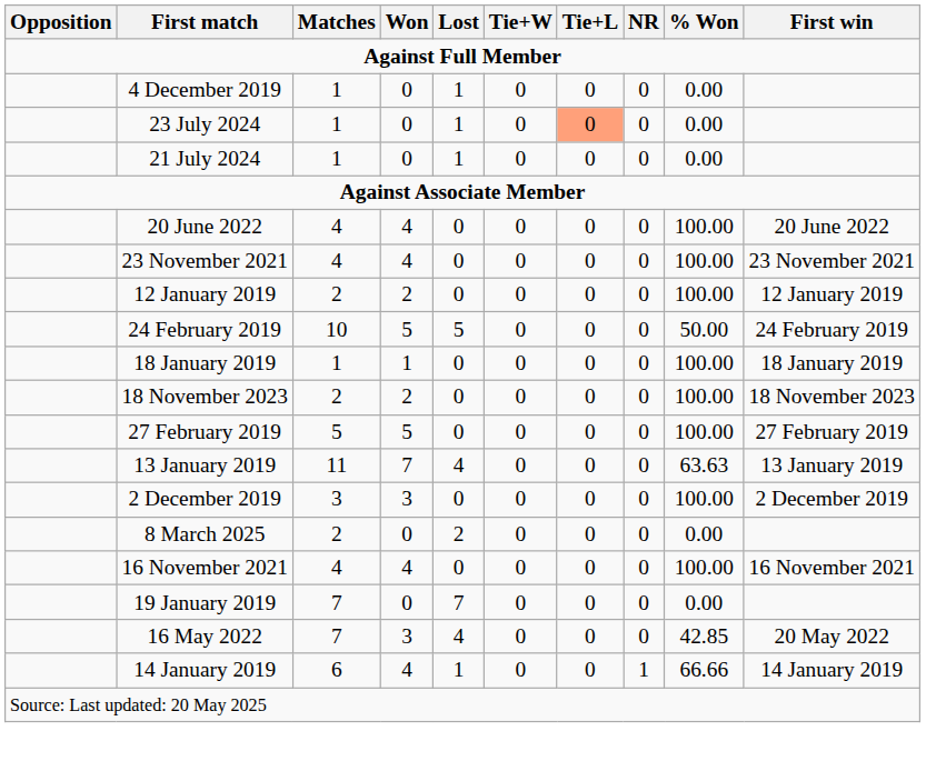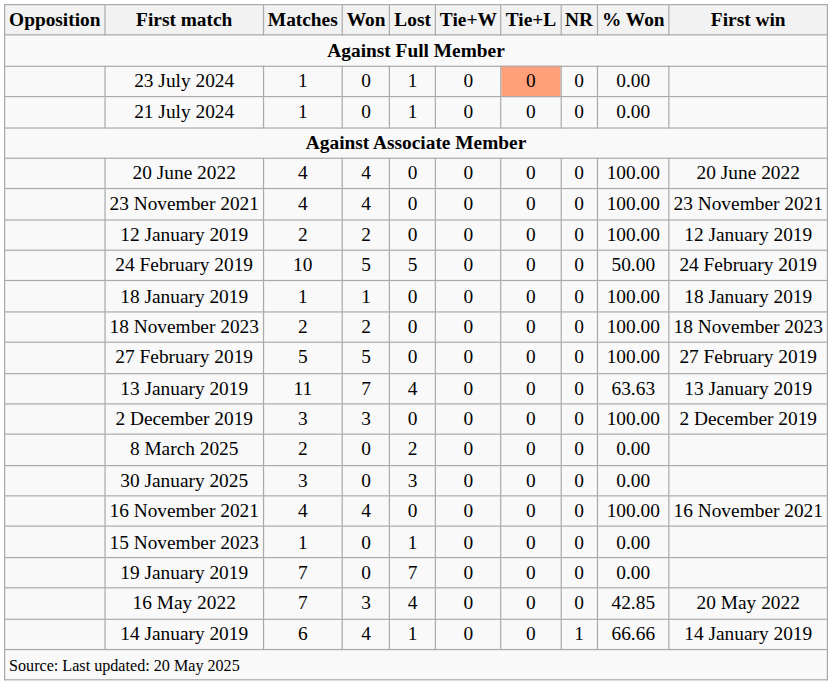 <table class="wikitable plainrowheaders" style="text-align:center;">
 <tr align="center">
 <th scope="col">Opposition</th>
 <th scope="col" class="unsortable">First match</th>
 <th scope="col">Matches</th>
 <th scope="col">Won</th>
 <th scope="col">Lost</th>
 <th scope="col">Tie+W</th>
 <th scope="col">Tie+L</th>
 <th scope="col">NR</th>
 <th scope="col">% Won</th>
 <th scope="col" class="unsortable">First win</th>
 </tr>
 <tr>
 <td colspan="10"><strong>Against Full Member</strong></td>
-</tr>
-<tr>
-<td></td>
-<td>4 December 2019</td>
-<td>1</td>
-<td>0</td>
-<td>1</td>
-<td>0</td>
-<td>0</td>
-<td>0</td>
-<td>0.00</td>
-<td></td>
 </tr>
 <tr>
 <td></td>
 <td>23 July 2024</td>
 <td>1</td>
 <td>0</td>
 <td>1</td>
 <td>0</td>
 <td style="background: lightsalmon;">0</td>
 <td>0</td>
 <td>0.00</td>
 <td></td>
 </tr>
 <tr>
 <td></td>
 <td>21 July 2024</td>
 <td>1</td>
 <td>0</td>
 <td>1</td>
 <td>0</td>
 <td>0</td>
 <td>0</td>
 <td>0.00</td>
 <td></td>
 </tr>
 <tr>
 <td colspan="10"><strong>Against Associate Member</strong></td>
 </tr>
 <tr>
 <td></td>
 <td>20 June 2022</td>
 <td>4</td>
 <td>4</td>
 <td>0</td>
 <td>0</td>
 <td>0</td>
 <td>0</td>
 <td>100.00</td>
 <td>20 June 2022</td>
 </tr>
 <tr>
 <td></td>
 <td>23 November 2021</td>
 <td>4</td>
 <td>4</td>
 <td>0</td>
 <td>0</td>
 <td>0</td>
 <td>0</td>
 <td>100.00</td>
 <td>23 November 2021</td>
 </tr>
 <tr>
 <td></td>
 <td>12 January 2019</td>
 <td>2</td>
 <td>2</td>
 <td>0</td>
 <td>0</td>
 <td>0</td>
 <td>0</td>
 <td>100.00</td>
 <td>12 January 2019</td>
 </tr>
 <tr>
 <td></td>
 <td>24 February 2019</td>
 <td>10</td>
 <td>5</td>
 <td>5</td>
 <td>0</td>
 <td>0</td>
 <td>0</td>
 <td>50.00</td>
 <td>24 February 2019</td>
 </tr>
 <tr>
 <td></td>
 <td>18 January 2019</td>
 <td>1</td>
 <td>1</td>
 <td>0</td>
 <td>0</td>
 <td>0</td>
 <td>0</td>
 <td>100.00</td>
 <td>18 January 2019</td>
 </tr>
 <tr>
 <td></td>
 <td>18 November 2023</td>
 <td>2</td>
 <td>2</td>
 <td>0</td>
 <td>0</td>
 <td>0</td>
 <td>0</td>
 <td>100.00</td>
 <td>18 November 2023</td>
 </tr>
 <tr>
 <td></td>
 <td>27 February 2019</td>
 <td>5</td>
 <td>5</td>
 <td>0</td>
 <td>0</td>
 <td>0</td>
 <td>0</td>
 <td>100.00</td>
 <td>27 February 2019</td>
 </tr>
 <tr>
 <td></td>
 <td>13 January 2019</td>
 <td>11</td>
 <td>7</td>
 <td>4</td>
 <td>0</td>
 <td>0</td>
 <td>0</td>
 <td>63.63</td>
 <td>13 January 2019</td>
 </tr>
 <tr>
 <td></td>
 <td>2 December 2019</td>
 <td>3</td>
 <td>3</td>
 <td>0</td>
 <td>0</td>
 <td>0</td>
 <td>0</td>
 <td>100.00</td>
 <td>2 December 2019</td>
 </tr>
 <tr>
 <td></td>
 <td>8 March 2025</td>
 <td>2</td>
 <td>0</td>
 <td>2</td>
 <td>0</td>
 <td>0</td>
 <td>0</td>
 <td>0.00</td>
 <td></td>
 </tr>
 <tr>
 <td></td>
+<td>30 January 2025</td>
+<td>3</td>
+<td>0</td>
+<td>3</td>
+<td>0</td>
+<td>0</td>
+<td>0</td>
+<td>0.00</td>
+<td></td>
+</tr>
+<tr>
+<td></td>
 <td>16 November 2021</td>
 <td>4</td>
 <td>4</td>
 <td>0</td>
 <td>0</td>
 <td>0</td>
 <td>0</td>
 <td>100.00</td>
 <td>16 November 2021</td>
+</tr>
+<tr>
+<td></td>
+<td>15 November 2023</td>
+<td>1</td>
+<td>0</td>
+<td>1</td>
+<td>0</td>
+<td>0</td>
+<td>0</td>
+<td>0.00</td>
+<td></td>
 </tr>
 <tr>
 <td></td>
 <td>19 January 2019</td>
 <td>7</td>
 <td>0</td>
 <td>7</td>
 <td>0</td>
 <td>0</td>
 <td>0</td>
 <td>0.00</td>
 <td></td>
 </tr>
 <tr>
 <td></td>
 <td>16 May 2022</td>
 <td>7</td>
 <td>3</td>
 <td>4</td>
 <td>0</td>
 <td>0</td>
 <td>0</td>
 <td>42.85</td>
 <td>20 May 2022</td>
 </tr>
 <tr>
 <td></td>
 <td>14 January 2019</td>
 <td>6</td>
 <td>4</td>
 <td>1</td>
 <td>0</td>
 <td>0</td>
 <td>1</td>
 <td>66.66</td>
 <td>14 January 2019</td>
 </tr>
 <tr>
 <td colspan="10" style="text-align:left;"><small>Source:  Last updated: 20 May 2025</small></td>
 </tr>
 </table>
